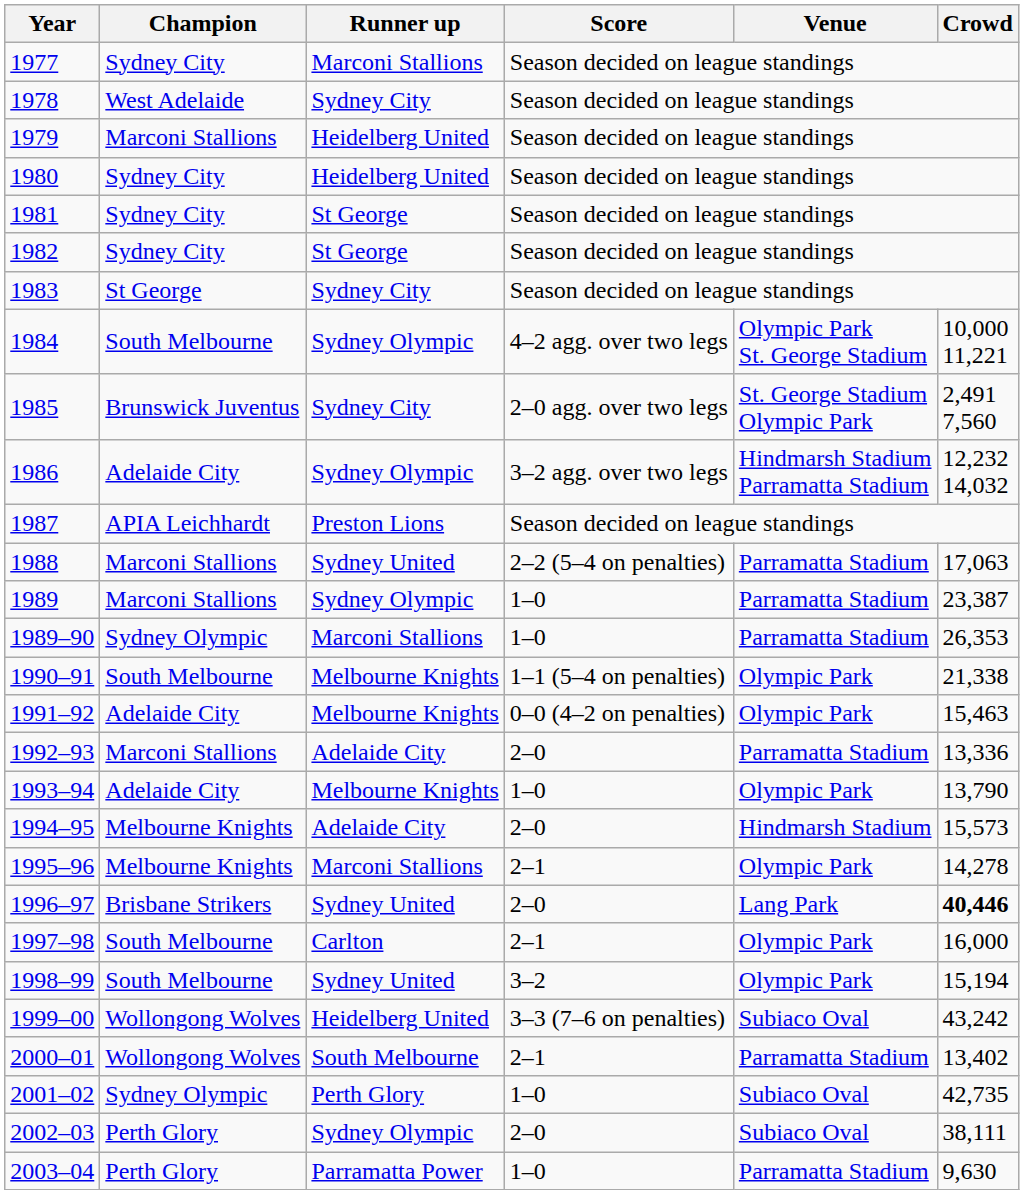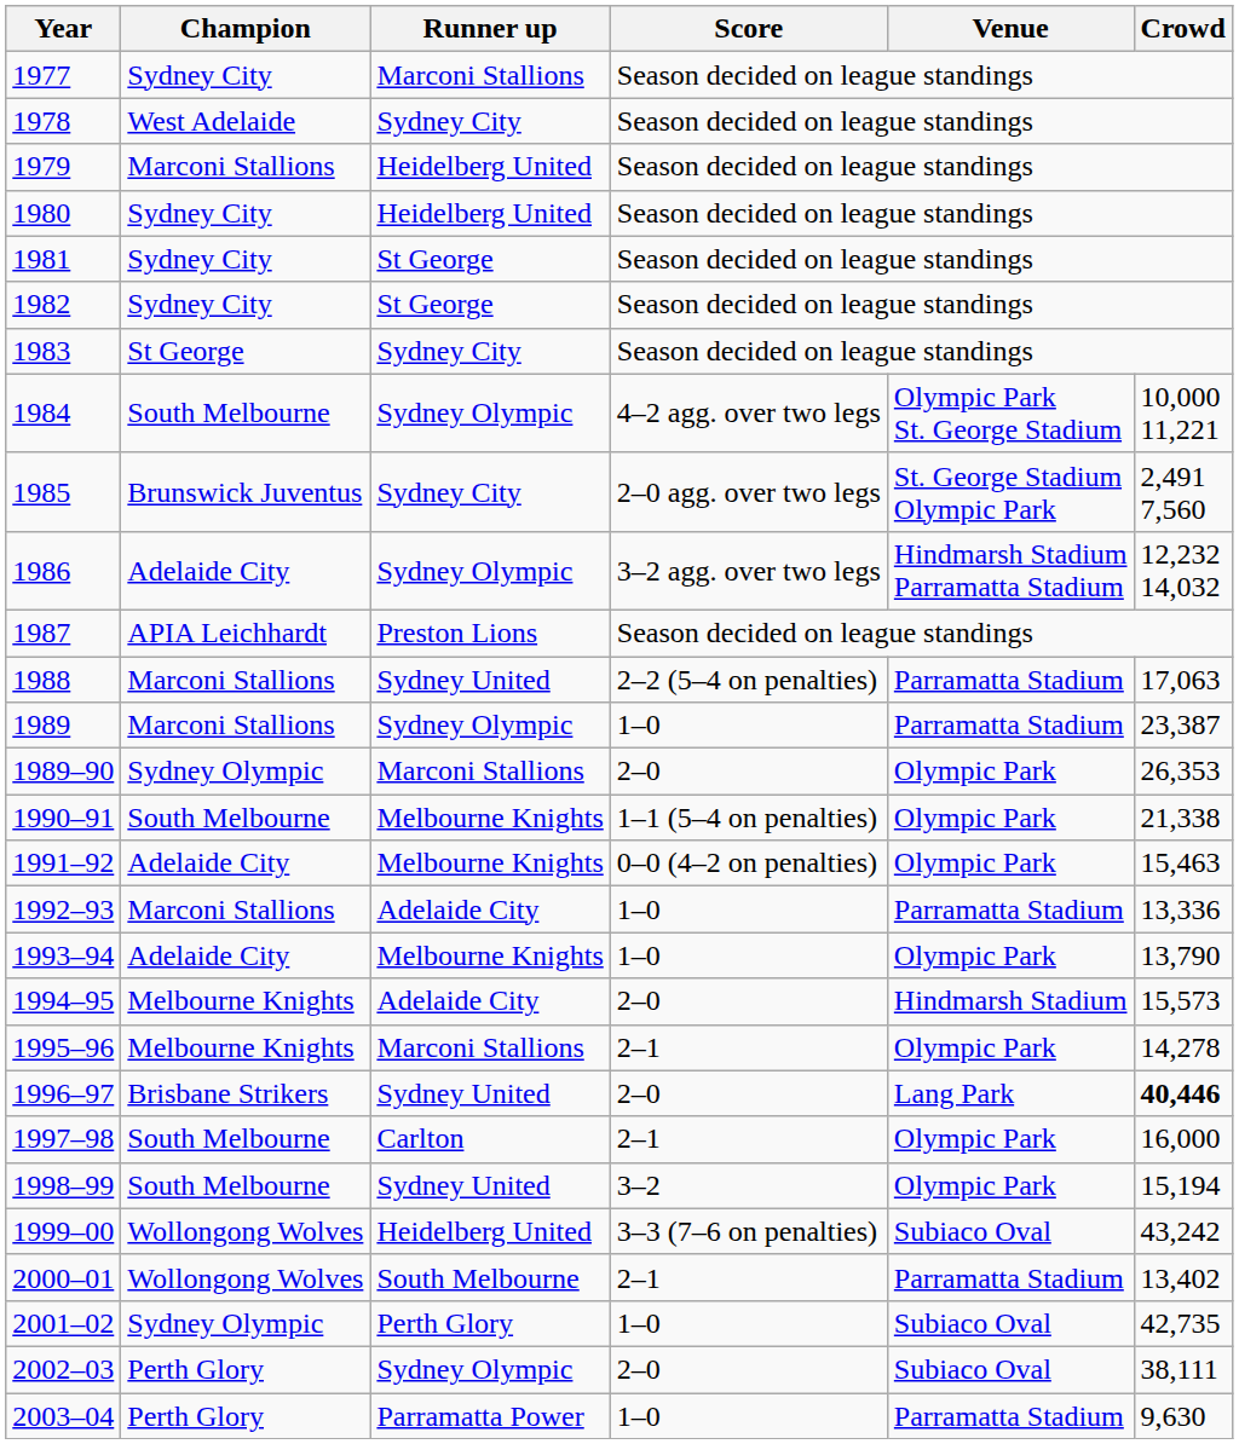 <table class="wikitable">
 <tr>
 <th>Year</th>
 <th>Champion</th>
 <th>Runner up</th>
 <th>Score</th>
 <th>Venue</th>
 <th>Crowd</th>
 </tr>
 <tr>
 <td><a href='#'>1977</a></td>
 <td><a href='#'>Sydney City</a></td>
 <td><a href='#'>Marconi Stallions</a></td>
 <td colspan="3">Season decided on league standings</td>
 </tr>
 <tr>
 <td><a href='#'>1978</a></td>
 <td><a href='#'>West Adelaide</a></td>
 <td><a href='#'>Sydney City</a></td>
 <td colspan="3">Season decided on league standings</td>
 </tr>
 <tr>
 <td><a href='#'>1979</a></td>
 <td><a href='#'>Marconi Stallions</a></td>
 <td><a href='#'>Heidelberg United</a></td>
 <td colspan="3">Season decided on league standings</td>
 </tr>
 <tr>
 <td><a href='#'>1980</a></td>
 <td><a href='#'>Sydney City</a></td>
 <td><a href='#'>Heidelberg United</a></td>
 <td colspan="3">Season decided on league standings</td>
 </tr>
 <tr>
 <td><a href='#'>1981</a></td>
 <td><a href='#'>Sydney City</a></td>
 <td><a href='#'>St George</a></td>
 <td colspan="3">Season decided on league standings</td>
 </tr>
 <tr>
 <td><a href='#'>1982</a></td>
 <td><a href='#'>Sydney City</a></td>
 <td><a href='#'>St George</a></td>
 <td colspan="3">Season decided on league standings</td>
 </tr>
 <tr>
 <td><a href='#'>1983</a></td>
 <td><a href='#'>St George</a></td>
 <td><a href='#'>Sydney City</a></td>
 <td colspan="3">Season decided on league standings</td>
 </tr>
 <tr>
 <td><a href='#'>1984</a></td>
 <td><a href='#'>South Melbourne</a></td>
 <td><a href='#'>Sydney Olympic</a></td>
 <td>4–2 agg. over two legs</td>
 <td><a href='#'>Olympic Park</a><br><a href='#'>St. George Stadium</a></td>
 <td>10,000 <br> 11,221</td>
 </tr>
 <tr>
 <td><a href='#'>1985</a></td>
 <td><a href='#'>Brunswick Juventus</a></td>
 <td><a href='#'>Sydney City</a></td>
 <td>2–0 agg. over two legs</td>
 <td><a href='#'>St. George Stadium</a><br><a href='#'>Olympic Park</a></td>
 <td>2,491 <br> 7,560</td>
 </tr>
 <tr>
 <td><a href='#'>1986</a></td>
 <td><a href='#'>Adelaide City</a></td>
 <td><a href='#'>Sydney Olympic</a></td>
 <td>3–2 agg. over two legs</td>
 <td><a href='#'>Hindmarsh Stadium</a><br><a href='#'>Parramatta Stadium</a></td>
 <td>12,232 <br> 14,032</td>
 </tr>
 <tr>
 <td><a href='#'>1987</a></td>
 <td><a href='#'>APIA Leichhardt</a></td>
 <td><a href='#'>Preston Lions</a></td>
 <td colspan="3">Season decided on league standings</td>
 </tr>
 <tr>
 <td><a href='#'>1988</a></td>
 <td><a href='#'>Marconi Stallions</a></td>
 <td><a href='#'>Sydney United</a></td>
 <td>2–2 (5–4 on penalties)</td>
 <td><a href='#'>Parramatta Stadium</a></td>
 <td>17,063</td>
 </tr>
 <tr>
 <td><a href='#'>1989</a></td>
 <td><a href='#'>Marconi Stallions</a></td>
 <td><a href='#'>Sydney Olympic</a></td>
 <td>1–0</td>
 <td><a href='#'>Parramatta Stadium</a></td>
 <td>23,387</td>
 </tr>
 <tr>
 <td><a href='#'>1989–90</a></td>
 <td><a href='#'>Sydney Olympic</a></td>
 <td><a href='#'>Marconi Stallions</a></td>
-<td>1–0</td>
-<td><a href='#'>Parramatta Stadium</a></td>
+<td>2–0</td>
+<td><a href='#'>Olympic Park</a></td>
 <td>26,353</td>
 </tr>
 <tr>
 <td><a href='#'>1990–91</a></td>
 <td><a href='#'>South Melbourne</a></td>
 <td><a href='#'>Melbourne Knights</a></td>
 <td>1–1 (5–4 on penalties)</td>
 <td><a href='#'>Olympic Park</a></td>
 <td>21,338</td>
 </tr>
 <tr>
 <td><a href='#'>1991–92</a></td>
 <td><a href='#'>Adelaide City</a></td>
 <td><a href='#'>Melbourne Knights</a></td>
 <td>0–0 (4–2 on penalties)</td>
 <td><a href='#'>Olympic Park</a></td>
 <td>15,463</td>
 </tr>
 <tr>
 <td><a href='#'>1992–93</a></td>
 <td><a href='#'>Marconi Stallions</a></td>
 <td><a href='#'>Adelaide City</a></td>
-<td>2–0</td>
+<td>1–0</td>
 <td><a href='#'>Parramatta Stadium</a></td>
 <td>13,336</td>
 </tr>
 <tr>
 <td><a href='#'>1993–94</a></td>
 <td><a href='#'>Adelaide City</a></td>
 <td><a href='#'>Melbourne Knights</a></td>
 <td>1–0</td>
 <td><a href='#'>Olympic Park</a></td>
 <td>13,790</td>
 </tr>
 <tr>
 <td><a href='#'>1994–95</a></td>
 <td><a href='#'>Melbourne Knights</a></td>
 <td><a href='#'>Adelaide City</a></td>
 <td>2–0</td>
 <td><a href='#'>Hindmarsh Stadium</a></td>
 <td>15,573</td>
 </tr>
 <tr>
 <td><a href='#'>1995–96</a></td>
 <td><a href='#'>Melbourne Knights</a></td>
 <td><a href='#'>Marconi Stallions</a></td>
 <td>2–1</td>
 <td><a href='#'>Olympic Park</a></td>
 <td>14,278</td>
 </tr>
 <tr>
 <td><a href='#'>1996–97</a></td>
 <td><a href='#'>Brisbane Strikers</a></td>
 <td><a href='#'>Sydney United</a></td>
 <td>2–0</td>
 <td><a href='#'>Lang Park</a></td>
 <td><strong>40,446</strong></td>
 </tr>
 <tr>
 <td><a href='#'>1997–98</a></td>
 <td><a href='#'>South Melbourne</a></td>
 <td><a href='#'>Carlton</a></td>
 <td>2–1</td>
 <td><a href='#'>Olympic Park</a></td>
 <td>16,000</td>
 </tr>
 <tr>
 <td><a href='#'>1998–99</a></td>
 <td><a href='#'>South Melbourne</a></td>
 <td><a href='#'>Sydney United</a></td>
 <td>3–2</td>
 <td><a href='#'>Olympic Park</a></td>
 <td>15,194</td>
 </tr>
 <tr>
 <td><a href='#'>1999–00</a></td>
 <td><a href='#'>Wollongong Wolves</a></td>
 <td><a href='#'>Heidelberg United</a></td>
 <td>3–3 (7–6 on penalties)</td>
 <td><a href='#'>Subiaco Oval</a></td>
 <td>43,242</td>
 </tr>
 <tr>
 <td><a href='#'>2000–01</a></td>
 <td><a href='#'>Wollongong Wolves</a></td>
 <td><a href='#'>South Melbourne</a></td>
 <td>2–1</td>
 <td><a href='#'>Parramatta Stadium</a></td>
 <td>13,402</td>
 </tr>
 <tr>
 <td><a href='#'>2001–02</a></td>
 <td><a href='#'>Sydney Olympic</a></td>
 <td><a href='#'>Perth Glory</a></td>
 <td>1–0</td>
 <td><a href='#'>Subiaco Oval</a></td>
 <td>42,735</td>
 </tr>
 <tr>
 <td><a href='#'>2002–03</a></td>
 <td><a href='#'>Perth Glory</a></td>
 <td><a href='#'>Sydney Olympic</a></td>
 <td>2–0</td>
 <td><a href='#'>Subiaco Oval</a></td>
 <td>38,111</td>
 </tr>
 <tr>
 <td><a href='#'>2003–04</a></td>
 <td><a href='#'>Perth Glory</a></td>
 <td><a href='#'>Parramatta Power</a></td>
 <td>1–0</td>
 <td><a href='#'>Parramatta Stadium</a></td>
 <td>9,630</td>
 </tr>
 </table>
